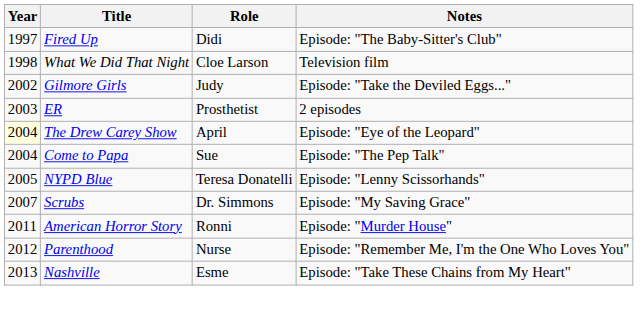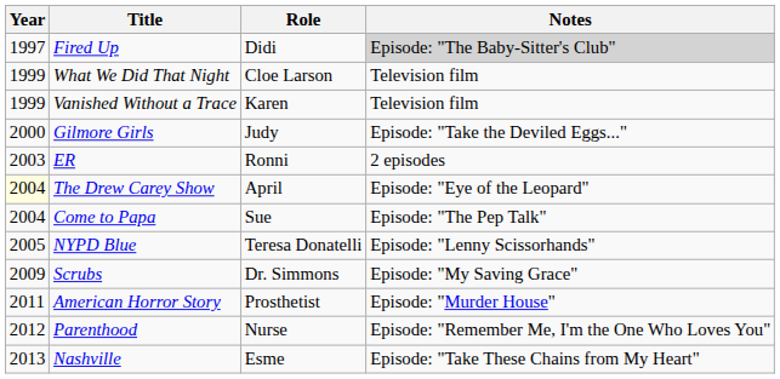 <table class="wikitable sortable">
 <tr>
 <th>Year</th>
 <th>Title</th>
 <th>Role</th>
 <th>Notes</th>
 </tr>
 <tr>
 <td>1997</td>
 <td><a href='#'><em>Fired Up</em></a></td>
 <td>Didi</td>
-<td>Episode: "The Baby-Sitter's Club"</td>
+<td style="background: lightgrey;">Episode: "The Baby-Sitter's Club"</td>
 </tr>
 <tr>
-<td>1998</td>
+<td>1999</td>
 <td><em>What We Did That Night</em></td>
 <td>Cloe Larson</td>
 <td>Television film</td>
 </tr>
 <tr>
-<td>2002</td>
+<td>1999</td>
+<td><em>Vanished Without a Trace</em></td>
+<td>Karen</td>
+<td>Television film</td>
+</tr>
+<tr>
+<td>2000</td>
 <td><em><a href='#'>Gilmore Girls</a></em></td>
 <td>Judy</td>
 <td>Episode: "Take the Deviled Eggs..."</td>
 </tr>
 <tr>
 <td>2003</td>
 <td><a href='#'><em>ER</em></a></td>
-<td>Prosthetist</td>
+<td>Ronni</td>
 <td>2 episodes</td>
 </tr>
 <tr>
 <td style="background: lightyellow;">2004</td>
 <td><em><a href='#'>The Drew Carey Show</a></em></td>
 <td>April</td>
 <td>Episode: "Eye of the Leopard"</td>
 </tr>
 <tr>
 <td>2004</td>
 <td><a href='#'><em>Come to Papa</em></a></td>
 <td>Sue</td>
 <td>Episode: "The Pep Talk"</td>
 </tr>
 <tr>
 <td>2005</td>
 <td><em><a href='#'>NYPD Blue</a></em></td>
 <td>Teresa Donatelli</td>
 <td>Episode: "Lenny Scissorhands"</td>
 </tr>
 <tr>
-<td>2007</td>
+<td>2009</td>
 <td><a href='#'><em>Scrubs</em></a></td>
 <td>Dr. Simmons</td>
 <td>Episode: "My Saving Grace"</td>
 </tr>
 <tr>
 <td>2011</td>
 <td><em><a href='#'>American Horror Story</a></em></td>
-<td>Ronni</td>
+<td>Prosthetist</td>
 <td>Episode: "<a href='#'>Murder House</a>"</td>
 </tr>
 <tr>
 <td>2012</td>
 <td><a href='#'><em>Parenthood</em></a></td>
 <td>Nurse</td>
 <td>Episode: "Remember Me, I'm the One Who Loves You"</td>
 </tr>
 <tr>
 <td>2013</td>
 <td><a href='#'><em>Nashville</em></a></td>
 <td>Esme</td>
 <td>Episode: "Take These Chains from My Heart"</td>
 </tr>
 </table>
